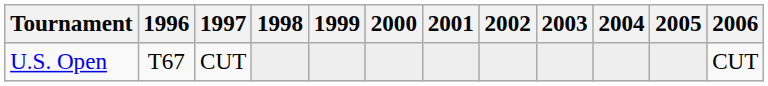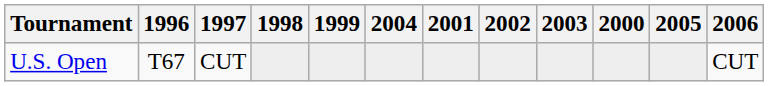 <table class="wikitable" style="font-size:95%;text-align:center;">
 <tr>
 <th>Tournament</th>
 <th>1996</th>
 <th>1997</th>
 <th>1998</th>
 <th>1999</th>
-<th>2000</th>
+<th>2004</th>
 <th>2001</th>
 <th>2002</th>
 <th>2003</th>
-<th>2004</th>
+<th>2000</th>
 <th>2005</th>
 <th>2006</th>
 </tr>
 <tr>
 <td align=left><a href='#'>U.S. Open</a></td>
 <td>T67</td>
 <td>CUT</td>
 <td style="background:#eeeeee;"></td>
 <td style="background:#eeeeee;"></td>
 <td style="background:#eeeeee;"></td>
 <td style="background:#eeeeee;"></td>
 <td style="background:#eeeeee;"></td>
 <td style="background:#eeeeee;"></td>
 <td style="background:#eeeeee;"></td>
 <td style="background:#eeeeee;"></td>
 <td>CUT</td>
 </tr>
 </table>
